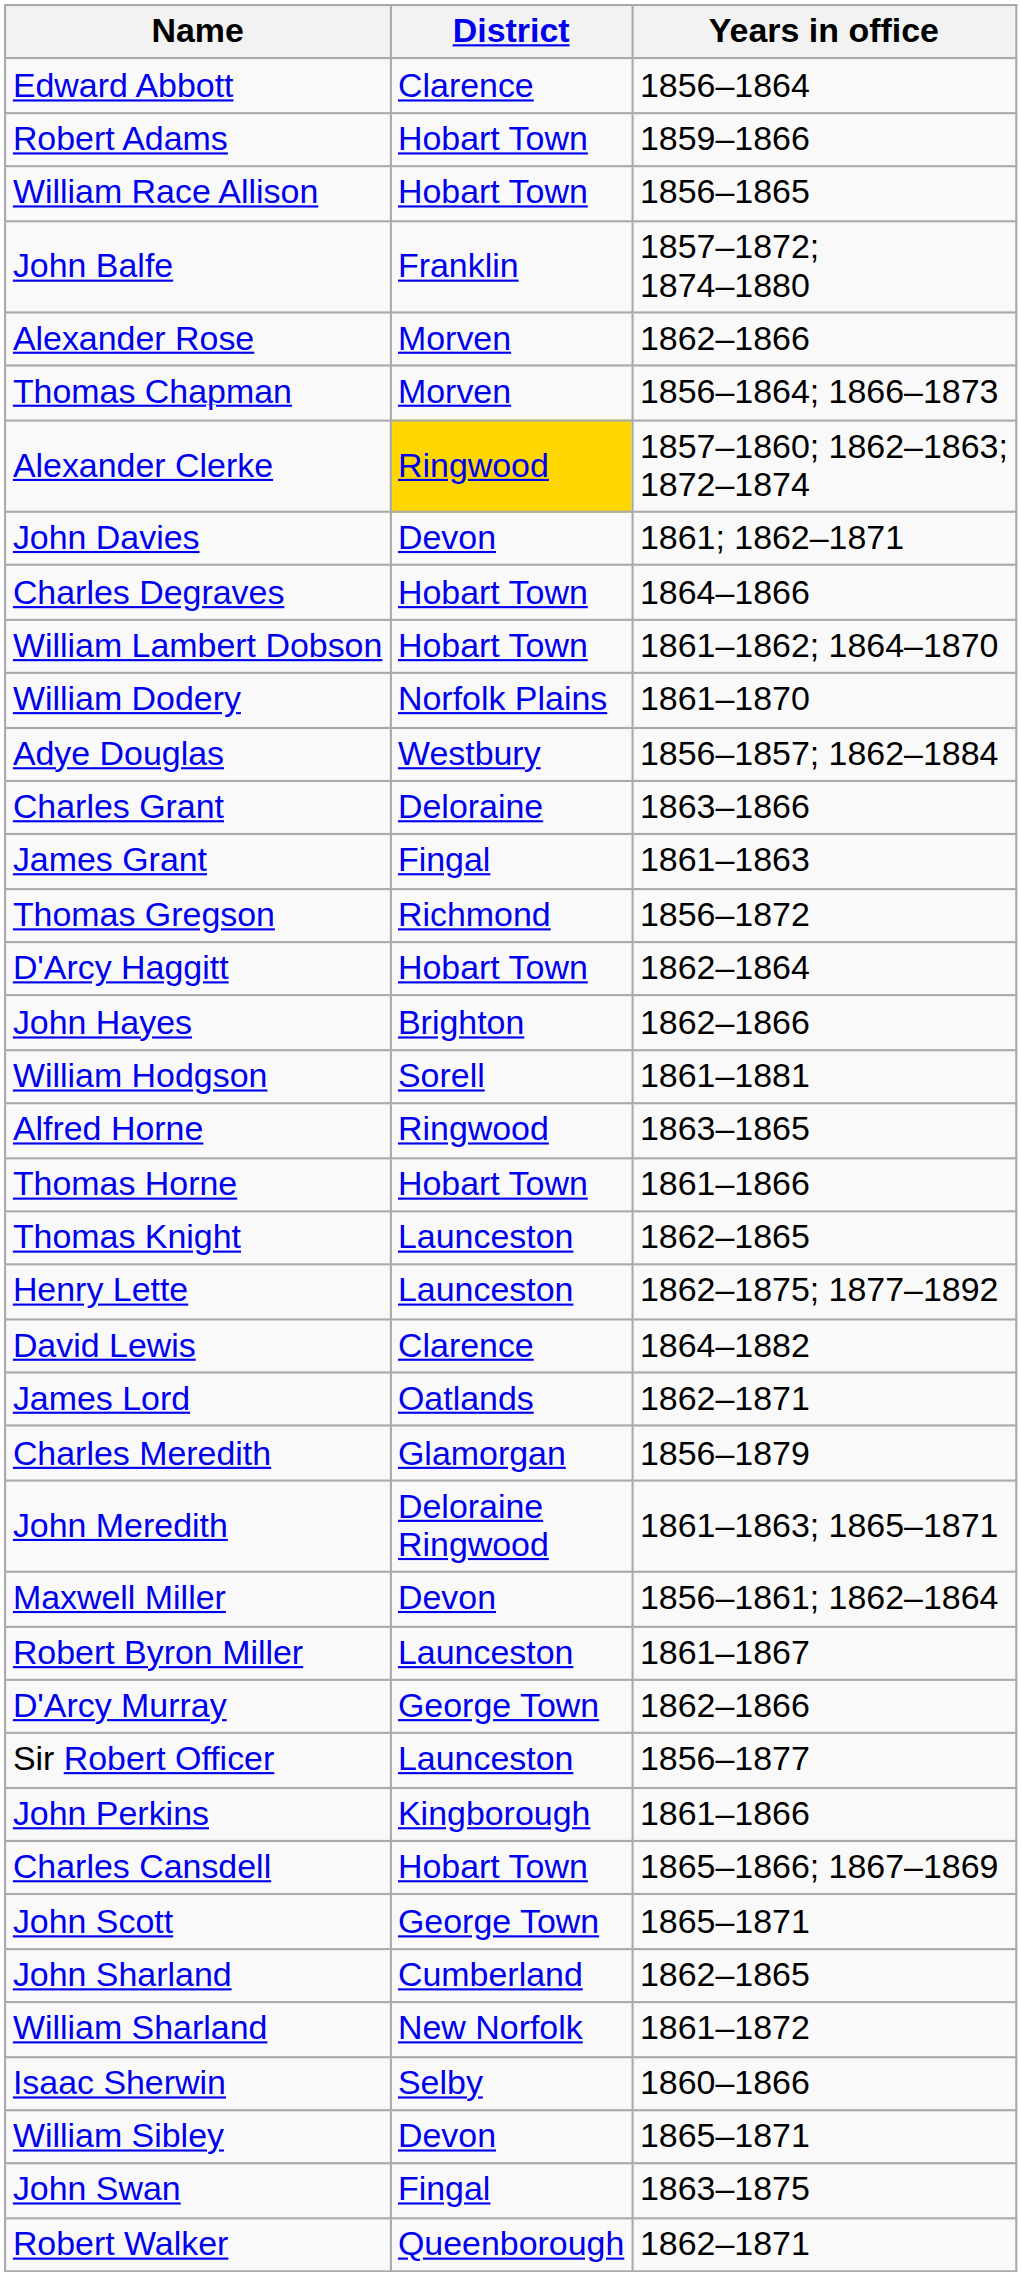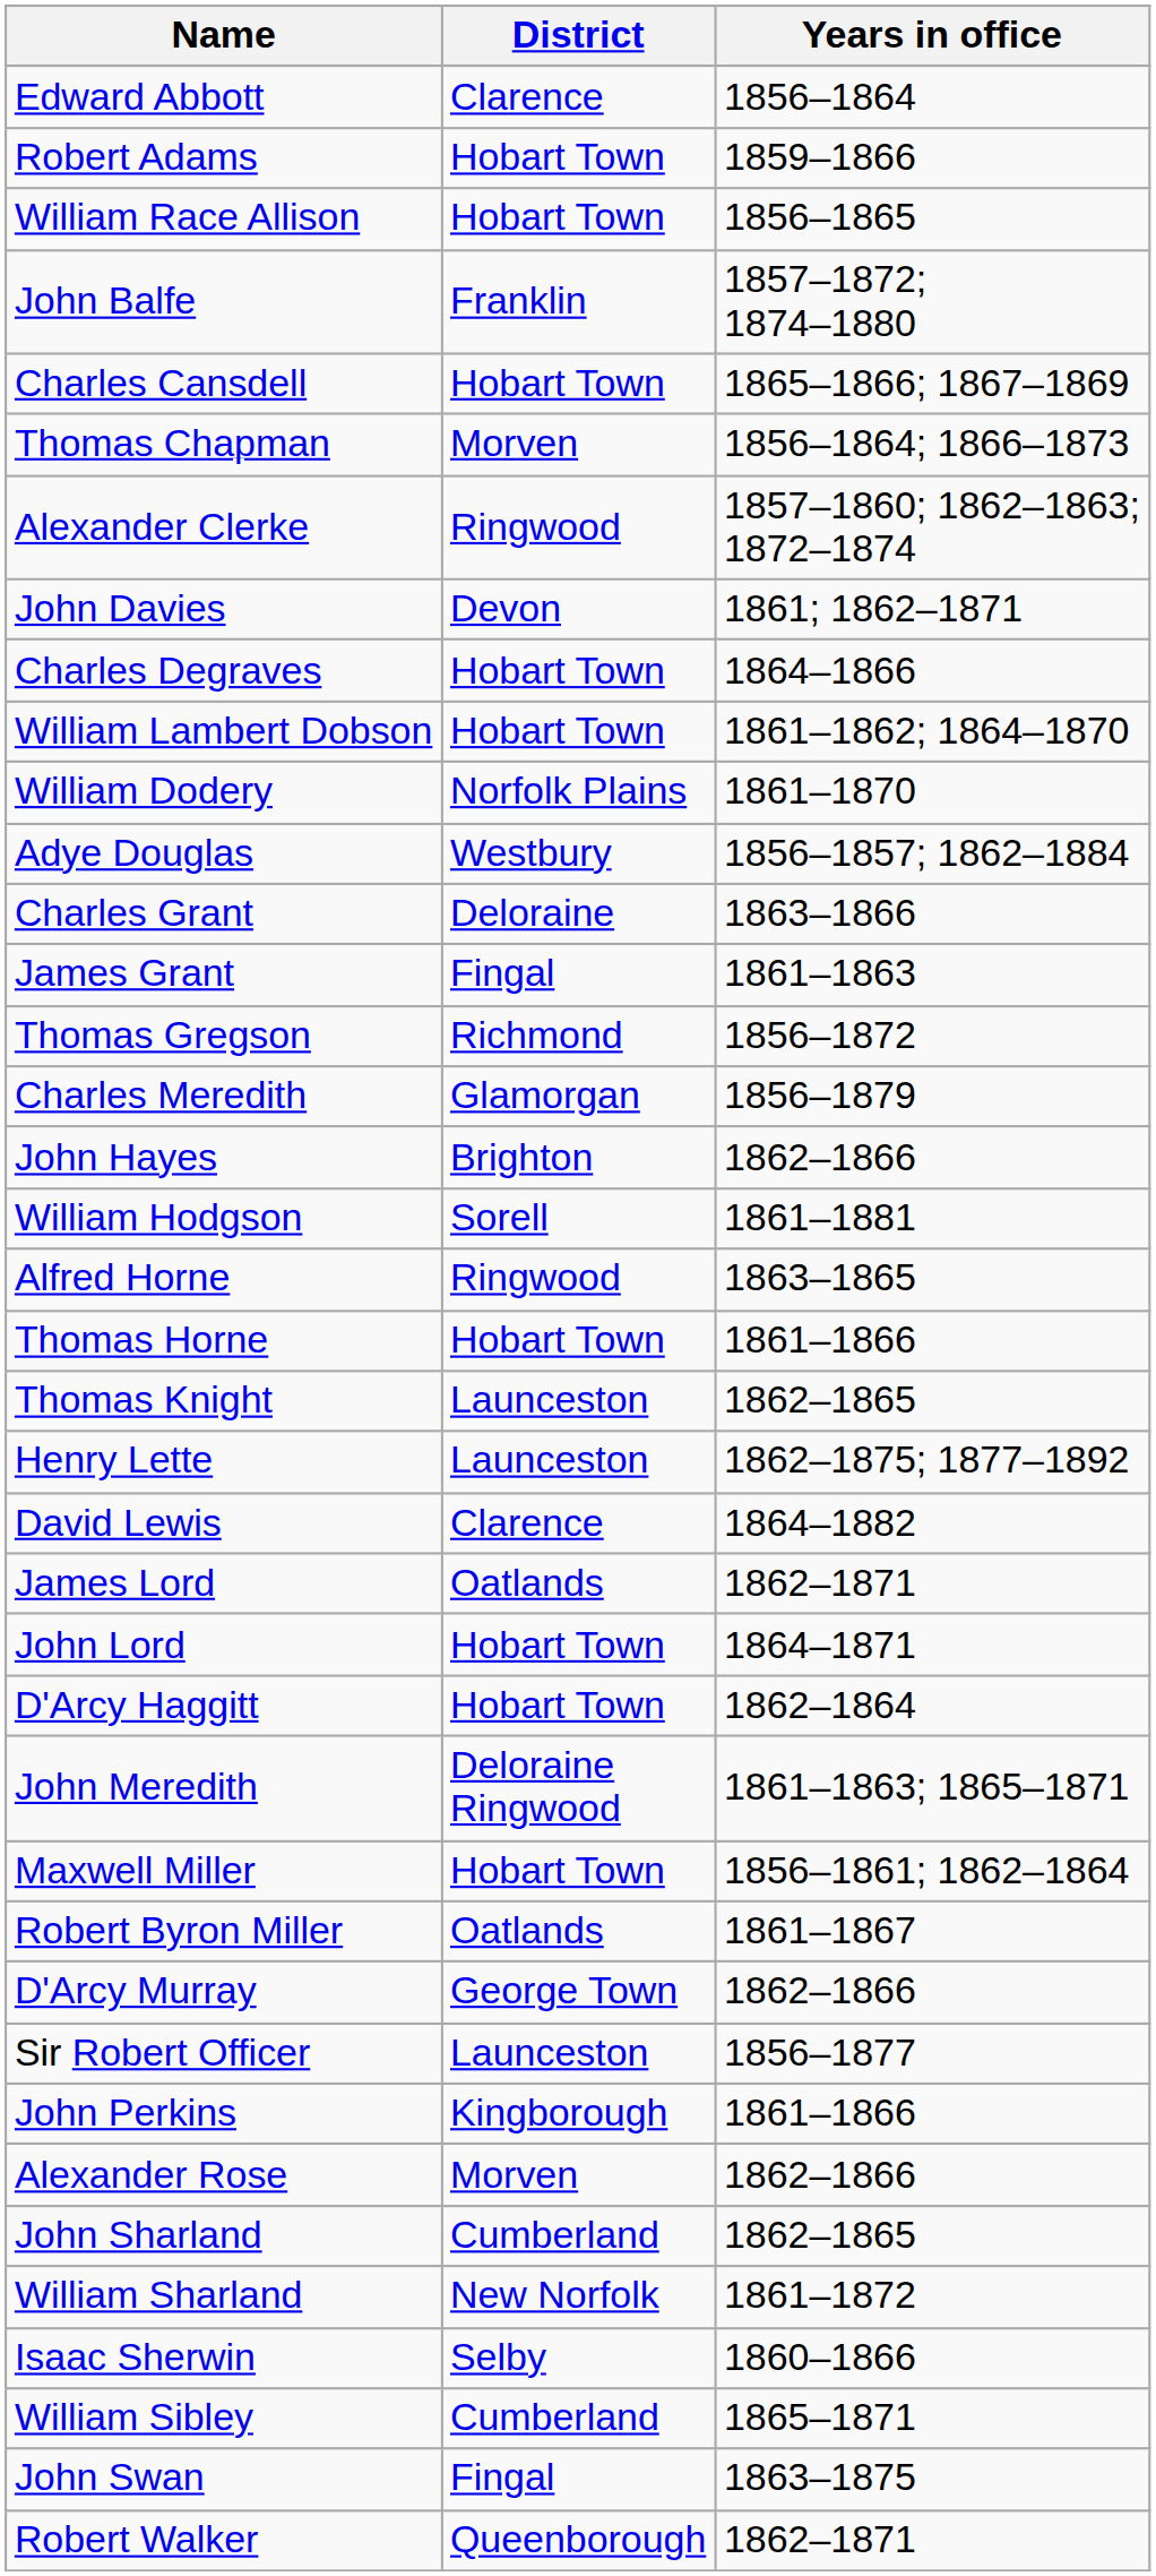 <table class="wikitable sortable">
 <tr>
 <th><strong>Name</strong></th>
 <th><strong><a href='#'>District</a></strong></th>
 <th><strong>Years in office</strong></th>
 </tr>
 <tr>
 <td><a href='#'>Edward Abbott</a></td>
 <td><a href='#'>Clarence</a></td>
 <td>1856–1864</td>
 </tr>
 <tr>
 <td><a href='#'>Robert Adams</a></td>
 <td><a href='#'>Hobart Town</a></td>
 <td>1859–1866</td>
 </tr>
 <tr>
 <td><a href='#'>William Race Allison</a></td>
 <td><a href='#'>Hobart Town</a></td>
 <td>1856–1865</td>
 </tr>
 <tr>
 <td><a href='#'>John Balfe</a></td>
 <td><a href='#'>Franklin</a></td>
 <td>1857–1872;<br>1874–1880</td>
 </tr>
 <tr>
-<td><a href='#'>Alexander Rose</a></td>
-<td><a href='#'>Morven</a></td>
-<td>1862–1866</td>
+<td><a href='#'>Charles Cansdell</a></td>
+<td><a href='#'>Hobart Town</a></td>
+<td>1865–1866; 1867–1869</td>
 </tr>
 <tr>
 <td><a href='#'>Thomas Chapman</a></td>
 <td><a href='#'>Morven</a></td>
 <td>1856–1864; 1866–1873</td>
 </tr>
 <tr>
 <td><a href='#'>Alexander Clerke</a></td>
-<td style="background: gold;"><a href='#'>Ringwood</a></td>
+<td><a href='#'>Ringwood</a></td>
 <td>1857–1860; 1862–1863;<br>1872–1874</td>
 </tr>
 <tr>
 <td><a href='#'>John Davies</a></td>
 <td><a href='#'>Devon</a></td>
 <td>1861; 1862–1871</td>
 </tr>
 <tr>
 <td><a href='#'>Charles Degraves</a></td>
 <td><a href='#'>Hobart Town</a></td>
 <td>1864–1866</td>
 </tr>
 <tr>
 <td><a href='#'>William Lambert Dobson</a></td>
 <td><a href='#'>Hobart Town</a></td>
 <td>1861–1862; 1864–1870</td>
 </tr>
 <tr>
 <td><a href='#'>William Dodery</a></td>
 <td><a href='#'>Norfolk Plains</a></td>
 <td>1861–1870</td>
 </tr>
 <tr>
 <td><a href='#'>Adye Douglas</a></td>
 <td><a href='#'>Westbury</a></td>
 <td>1856–1857; 1862–1884</td>
 </tr>
 <tr>
 <td><a href='#'>Charles Grant</a></td>
 <td><a href='#'>Deloraine</a></td>
 <td>1863–1866</td>
 </tr>
 <tr>
 <td><a href='#'>James Grant</a></td>
 <td><a href='#'>Fingal</a></td>
 <td>1861–1863</td>
 </tr>
 <tr>
 <td><a href='#'>Thomas Gregson</a></td>
 <td><a href='#'>Richmond</a></td>
 <td>1856–1872</td>
 </tr>
 <tr>
-<td><a href='#'>D'Arcy Haggitt</a></td>
-<td><a href='#'>Hobart Town</a></td>
-<td>1862–1864</td>
+<td><a href='#'>Charles Meredith</a></td>
+<td><a href='#'>Glamorgan</a></td>
+<td>1856–1879</td>
 </tr>
 <tr>
 <td><a href='#'>John Hayes</a></td>
 <td><a href='#'>Brighton</a></td>
 <td>1862–1866</td>
 </tr>
 <tr>
 <td><a href='#'>William Hodgson</a></td>
 <td><a href='#'>Sorell</a></td>
 <td>1861–1881</td>
 </tr>
 <tr>
 <td><a href='#'>Alfred Horne</a></td>
 <td><a href='#'>Ringwood</a></td>
 <td>1863–1865</td>
 </tr>
 <tr>
 <td><a href='#'>Thomas Horne</a></td>
 <td><a href='#'>Hobart Town</a></td>
 <td>1861–1866</td>
 </tr>
 <tr>
 <td><a href='#'>Thomas Knight</a></td>
 <td><a href='#'>Launceston</a></td>
 <td>1862–1865</td>
 </tr>
 <tr>
 <td><a href='#'>Henry Lette</a></td>
 <td><a href='#'>Launceston</a></td>
 <td>1862–1875; 1877–1892</td>
 </tr>
 <tr>
 <td><a href='#'>David Lewis</a></td>
 <td><a href='#'>Clarence</a></td>
 <td>1864–1882</td>
 </tr>
 <tr>
 <td><a href='#'>James Lord</a></td>
 <td><a href='#'>Oatlands</a></td>
 <td>1862–1871</td>
 </tr>
 <tr>
-<td><a href='#'>Charles Meredith</a></td>
-<td><a href='#'>Glamorgan</a></td>
-<td>1856–1879</td>
+<td><a href='#'>John Lord</a></td>
+<td><a href='#'>Hobart Town</a></td>
+<td>1864–1871</td>
+</tr>
+<tr>
+<td><a href='#'>D'Arcy Haggitt</a></td>
+<td><a href='#'>Hobart Town</a></td>
+<td>1862–1864</td>
 </tr>
 <tr>
 <td><a href='#'>John Meredith</a></td>
 <td><a href='#'>Deloraine</a><br><a href='#'>Ringwood</a></td>
 <td>1861–1863; 1865–1871</td>
 </tr>
 <tr>
 <td><a href='#'>Maxwell Miller</a></td>
-<td><a href='#'>Devon</a></td>
+<td><a href='#'>Hobart Town</a></td>
 <td>1856–1861; 1862–1864</td>
 </tr>
 <tr>
 <td><a href='#'>Robert Byron Miller</a></td>
-<td><a href='#'>Launceston</a></td>
+<td><a href='#'>Oatlands</a></td>
 <td>1861–1867</td>
 </tr>
 <tr>
 <td><a href='#'>D'Arcy Murray</a></td>
 <td><a href='#'>George Town</a></td>
 <td>1862–1866</td>
 </tr>
 <tr>
 <td>Sir <a href='#'>Robert Officer</a></td>
 <td><a href='#'>Launceston</a></td>
 <td>1856–1877</td>
 </tr>
 <tr>
 <td><a href='#'>John Perkins</a></td>
 <td><a href='#'>Kingborough</a></td>
 <td>1861–1866</td>
 </tr>
 <tr>
-<td><a href='#'>Charles Cansdell</a></td>
-<td><a href='#'>Hobart Town</a></td>
-<td>1865–1866; 1867–1869</td>
-</tr>
-<tr>
-<td><a href='#'>John Scott</a></td>
-<td><a href='#'>George Town</a></td>
-<td>1865–1871</td>
+<td><a href='#'>Alexander Rose</a></td>
+<td><a href='#'>Morven</a></td>
+<td>1862–1866</td>
 </tr>
 <tr>
 <td><a href='#'>John Sharland</a></td>
 <td><a href='#'>Cumberland</a></td>
 <td>1862–1865</td>
 </tr>
 <tr>
 <td><a href='#'>William Sharland</a></td>
 <td><a href='#'>New Norfolk</a></td>
 <td>1861–1872</td>
 </tr>
 <tr>
 <td><a href='#'>Isaac Sherwin</a></td>
 <td><a href='#'>Selby</a></td>
 <td>1860–1866</td>
 </tr>
 <tr>
 <td><a href='#'>William Sibley</a></td>
-<td><a href='#'>Devon</a></td>
+<td><a href='#'>Cumberland</a></td>
 <td>1865–1871</td>
 </tr>
 <tr>
 <td><a href='#'>John Swan</a></td>
 <td><a href='#'>Fingal</a></td>
 <td>1863–1875</td>
 </tr>
 <tr>
 <td><a href='#'>Robert Walker</a></td>
 <td><a href='#'>Queenborough</a></td>
 <td>1862–1871</td>
 </tr>
 </table>
